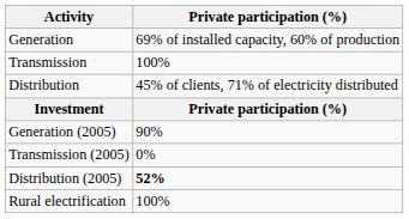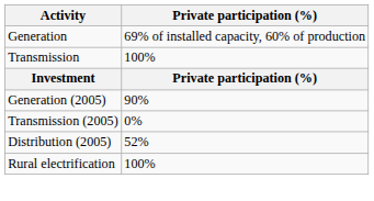 <table class="wikitable">
 <tr>
 <th !style="text-align: center; background-color:#ffdead;">Activity</th>
 <th !style="text-align: center; background-color:#ffdead;">Private participation (%)</th>
 </tr>
 <tr>
 <td>Generation</td>
 <td>69% of installed capacity, 60% of production</td>
 </tr>
 <tr>
 <td>Transmission</td>
 <td>100%</td>
-</tr>
-<tr>
-<td>Distribution</td>
-<td>45% of clients, 71% of electricity distributed</td>
 </tr>
 <tr>
 <th !style="text-align: center; background-color:#ffdead;">Investment</th>
 <th !style="text-align: center; background-color:#ffdead;">Private participation (%)</th>
 </tr>
 <tr>
 <td>Generation (2005)</td>
 <td>90%</td>
 </tr>
 <tr>
 <td>Transmission (2005)</td>
 <td>0%</td>
 </tr>
 <tr>
 <td>Distribution (2005)</td>
-<td><strong>52%</strong></td>
+<td>52%</td>
 </tr>
 <tr>
 <td>Rural electrification</td>
 <td>100%</td>
 </tr>
 </table>
